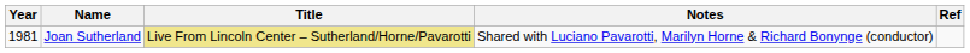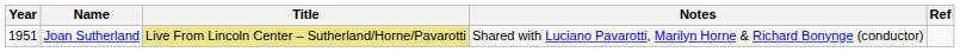 <table class="wikitable">
 <tr>
 <th>Year</th>
 <th>Name</th>
 <th>Title</th>
 <th>Notes</th>
 <th>Ref</th>
 </tr>
 <tr>
-<td>1981</td>
+<td>1951</td>
 <td><a href='#'>Joan Sutherland</a></td>
 <td style="background: khaki;">Live From Lincoln Center – Sutherland/Horne/Pavarotti</td>
 <td>Shared with <a href='#'>Luciano Pavarotti</a>, <a href='#'>Marilyn Horne</a> & <a href='#'>Richard Bonynge</a> (conductor)</td>
 <td></td>
 </tr>
 </table>
